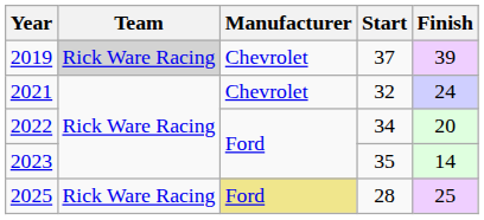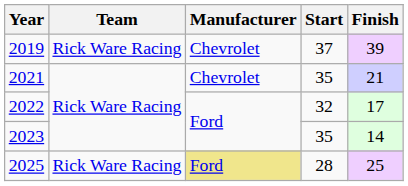 <table class="wikitable" style="font-size: 90%;">
 <tr>
 <th>Year</th>
 <th>Team</th>
 <th>Manufacturer</th>
 <th>Start</th>
 <th>Finish</th>
 </tr>
 <tr>
 <td><a href='#'>2019</a></td>
-<td style="background: lightgrey;"><a href='#'>Rick Ware Racing</a></td>
+<td><a href='#'>Rick Ware Racing</a></td>
 <td><a href='#'>Chevrolet</a></td>
 <td align=center>37</td>
 <td align=center style="background:#EFCFFF;">39</td>
 </tr>
 <tr>
 <td><a href='#'>2021</a></td>
 <td rowspan=3><a href='#'>Rick Ware Racing</a></td>
 <td><a href='#'>Chevrolet</a></td>
-<td align=center>32</td>
-<td align=center style="background:#CFCFFF;">24</td>
+<td align=center>35</td>
+<td align=center style="background:#CFCFFF;">21</td>
 </tr>
 <tr>
 <td><a href='#'>2022</a></td>
 <td rowspan=2><a href='#'>Ford</a></td>
-<td align=center>34</td>
-<td align=center style="background:#DFFFDF;">20</td>
+<td align=center>32</td>
+<td align=center style="background:#DFFFDF;">17</td>
 </tr>
 <tr>
 <td><a href='#'>2023</a></td>
 <td align=center>35</td>
 <td align=center style="background:#DFFFDF;">14</td>
 </tr>
 <tr>
 <td><a href='#'>2025</a></td>
 <td><a href='#'>Rick Ware Racing</a></td>
 <td style="background: khaki;"><a href='#'>Ford</a></td>
 <td align=center>28</td>
 <td align=center style="background:#EFCFFF;">25</td>
 </tr>
 </table>
